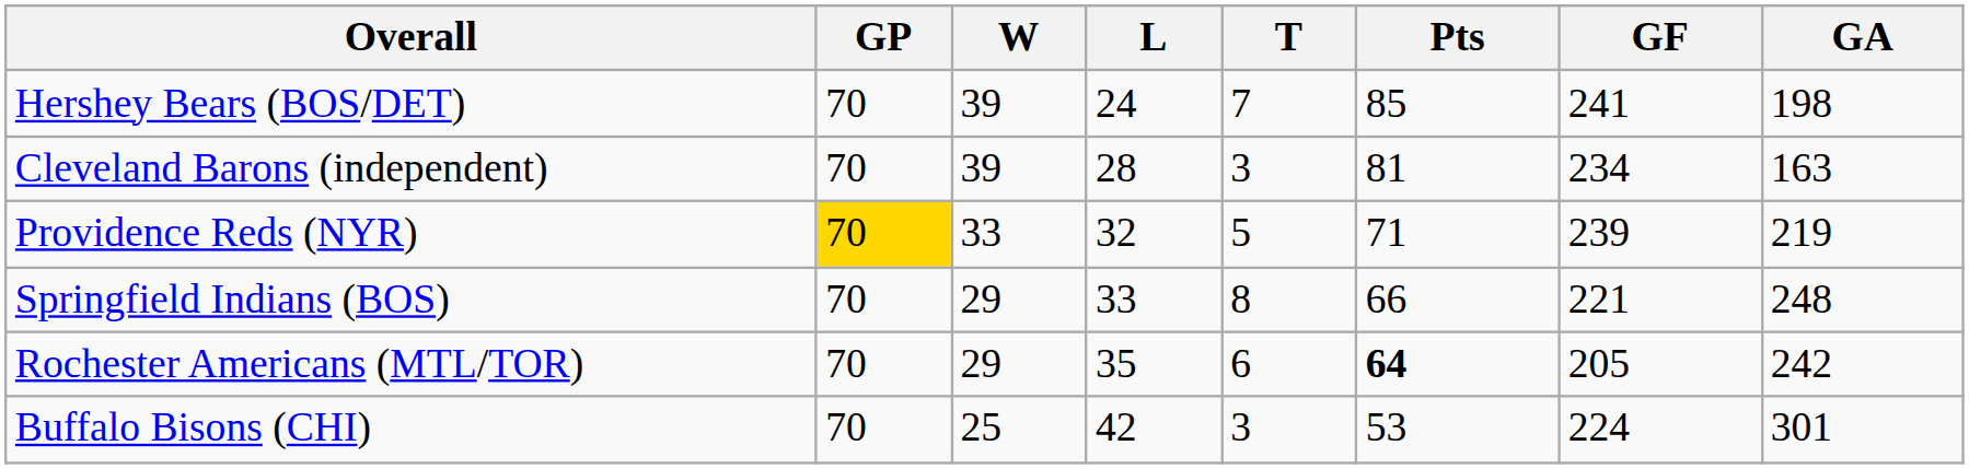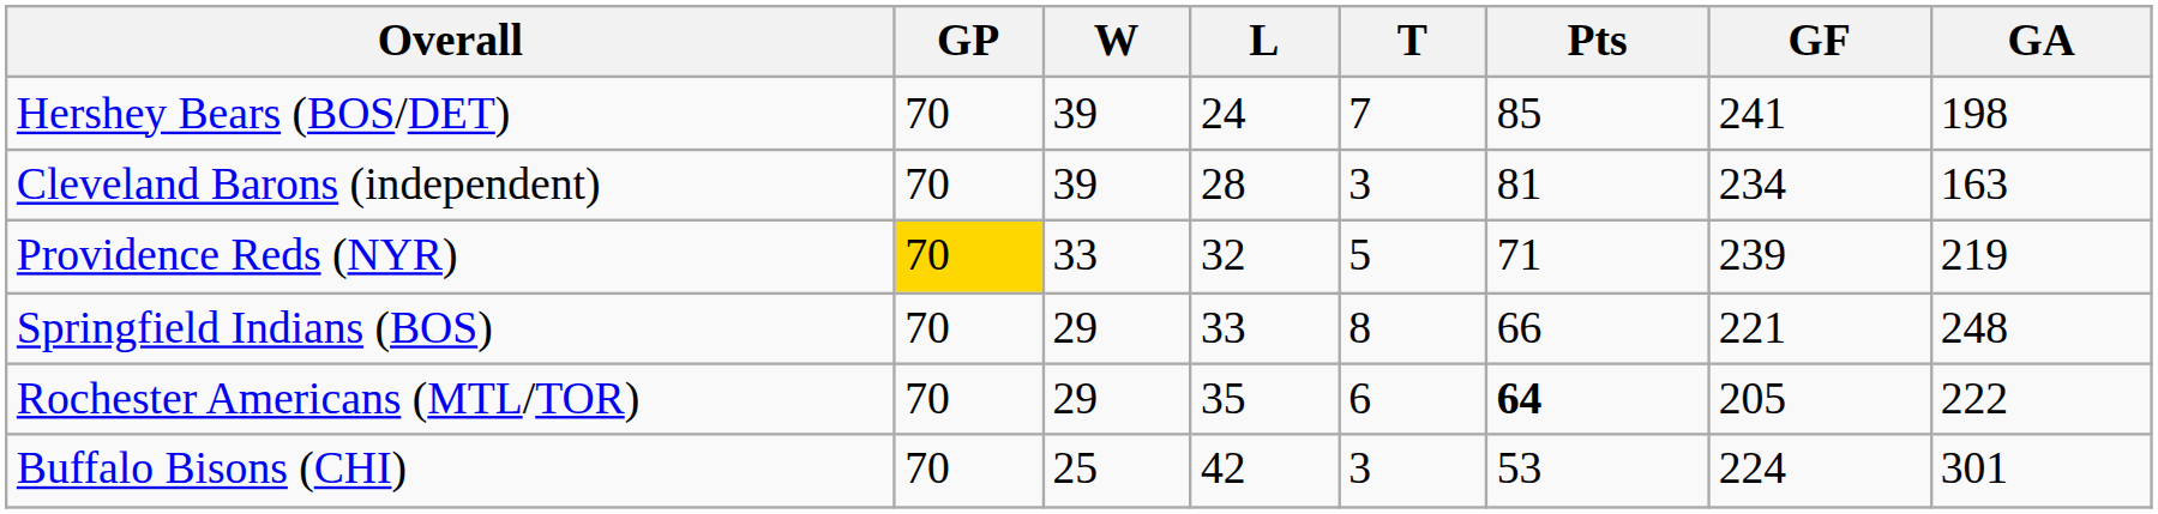 <table class="wikitable">
 <tr>
 <th bgcolor="#DDDDFF" width="30%">Overall</th>
 <th bgcolor="#DDDDFF" width="5%">GP</th>
 <th bgcolor="#DDDDFF" width="5%">W</th>
 <th bgcolor="#DDDDFF" width="5%">L</th>
 <th bgcolor="#DDDDFF" width="5%">T</th>
 <th bgcolor="#DDDDFF" width="7.5%">Pts</th>
 <th bgcolor="#DDDDFF" width="7.5%">GF</th>
 <th bgcolor="#DDDDFF" width="7.5%">GA</th>
 </tr>
 <tr>
 <td><a href='#'>Hershey Bears</a> (<a href='#'>BOS</a>/<a href='#'>DET</a>)</td>
 <td>70</td>
 <td>39</td>
 <td>24</td>
 <td>7</td>
 <td>85</td>
 <td>241</td>
 <td>198</td>
 </tr>
 <tr>
 <td><a href='#'>Cleveland Barons</a> (independent)</td>
 <td>70</td>
 <td>39</td>
 <td>28</td>
 <td>3</td>
 <td>81</td>
 <td>234</td>
 <td>163</td>
 </tr>
 <tr>
 <td><a href='#'>Providence Reds</a> (<a href='#'>NYR</a>)</td>
 <td style="background: gold;">70</td>
 <td>33</td>
 <td>32</td>
 <td>5</td>
 <td>71</td>
 <td>239</td>
 <td>219</td>
 </tr>
 <tr>
 <td><a href='#'>Springfield Indians</a> (<a href='#'>BOS</a>)</td>
 <td>70</td>
 <td>29</td>
 <td>33</td>
 <td>8</td>
 <td>66</td>
 <td>221</td>
 <td>248</td>
 </tr>
 <tr>
 <td><a href='#'>Rochester Americans</a> (<a href='#'>MTL</a>/<a href='#'>TOR</a>)</td>
 <td>70</td>
 <td>29</td>
 <td>35</td>
 <td>6</td>
 <td><strong>64</strong></td>
 <td>205</td>
-<td>242</td>
+<td>222</td>
 </tr>
 <tr>
 <td><a href='#'>Buffalo Bisons</a> (<a href='#'>CHI</a>)</td>
 <td>70</td>
 <td>25</td>
 <td>42</td>
 <td>3</td>
 <td>53</td>
 <td>224</td>
 <td>301</td>
 </tr>
 </table>
